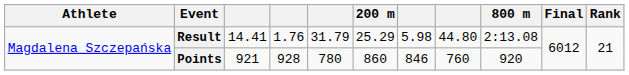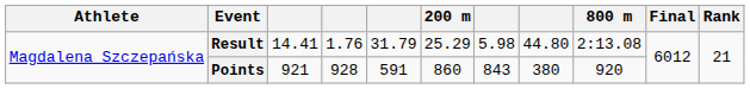 <table class="wikitable" style="font-size:90%">
 <tr>
 <th>Athlete</th>
 <th>Event</th>
 <th></th>
 <th></th>
 <th></th>
 <th>200 m</th>
 <th></th>
 <th></th>
 <th>800 m</th>
 <th>Final</th>
 <th>Rank</th>
 </tr>
 <tr align=center>
 <td align=left rowspan=2><a href='#'>Magdalena Szczepańska</a></td>
 <th style="font-size:95%">Result</th>
 <td>14.41</td>
 <td>1.76</td>
 <td>31.79</td>
 <td>25.29</td>
 <td>5.98</td>
 <td>44.80</td>
 <td>2:13.08</td>
 <td rowspan=2>6012</td>
 <td rowspan=2>21</td>
 </tr>
 <tr align=center>
 <th style="font-size:95%">Points</th>
 <td>921</td>
 <td>928</td>
-<td>780</td>
+<td>591</td>
 <td>860</td>
-<td>846</td>
-<td>760</td>
+<td>843</td>
+<td>380</td>
 <td>920</td>
 </tr>
 </table>
